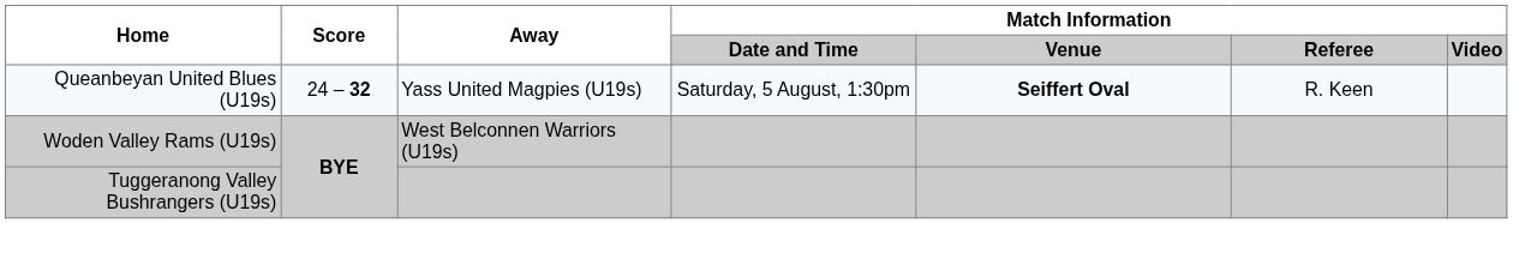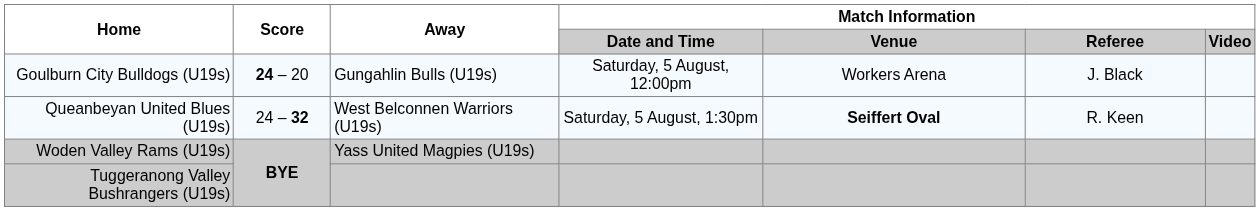 <table border="1" cellpadding="3" cellspacing="0" width="100%" style="border-collapse:collapse;  text-align:center;">
 <tr>
 <th rowspan="2" width="19%">Home</th>
 <th rowspan="2" width="8%">Score</th>
 <th rowspan="2" width="19%">Away</th>
 <th colspan="4">Match Information</th>
 </tr>
 <tr style="background:#CCCCCC">
 <th width="17%">Date and Time</th>
 <th width="22%">Venue</th>
 <th width="50%">Referee</th>
 <th>Video</th>
 </tr>
 <tr style="text-align:center; background:#f5faff;">
+<td align="right">Goulburn City Bulldogs (U19s) </td>
+<td><strong>24</strong> – 20</td>
+<td align="left"> Gungahlin Bulls (U19s)</td>
+<td>Saturday, 5 August, 12:00pm</td>
+<td>Workers Arena</td>
+<td>J. Black</td>
+<td></td>
+</tr>
+<tr style="text-align:center; background:#f5faff;">
 <td align="right">Queanbeyan United Blues (U19s) </td>
 <td>24 – <strong>32</strong></td>
-<td align="left"> Yass United Magpies (U19s)</td>
+<td align="left"> West Belconnen Warriors (U19s)</td>
 <td>Saturday, 5 August, 1:30pm</td>
 <td><strong>Seiffert Oval</strong></td>
 <td>R. Keen</td>
 <td></td>
 </tr>
 <tr style="text-align:center; background:#CCCCCC;">
 <td align="right">Woden Valley Rams (U19s) </td>
 <td rowspan="2"><strong>BYE</strong></td>
-<td align="left"> West Belconnen Warriors (U19s)</td>
+<td align="left"> Yass United Magpies (U19s)</td>
 <td></td>
 <td></td>
 <td></td>
 <td></td>
 </tr>
 <tr style="text-align:center; background:#CCCCCC;">
 <td align="right">Tuggeranong Valley Bushrangers (U19s) </td>
 <td></td>
 <td align="left"></td>
 <td></td>
 <td></td>
 <td></td>
 </tr>
 </table>
